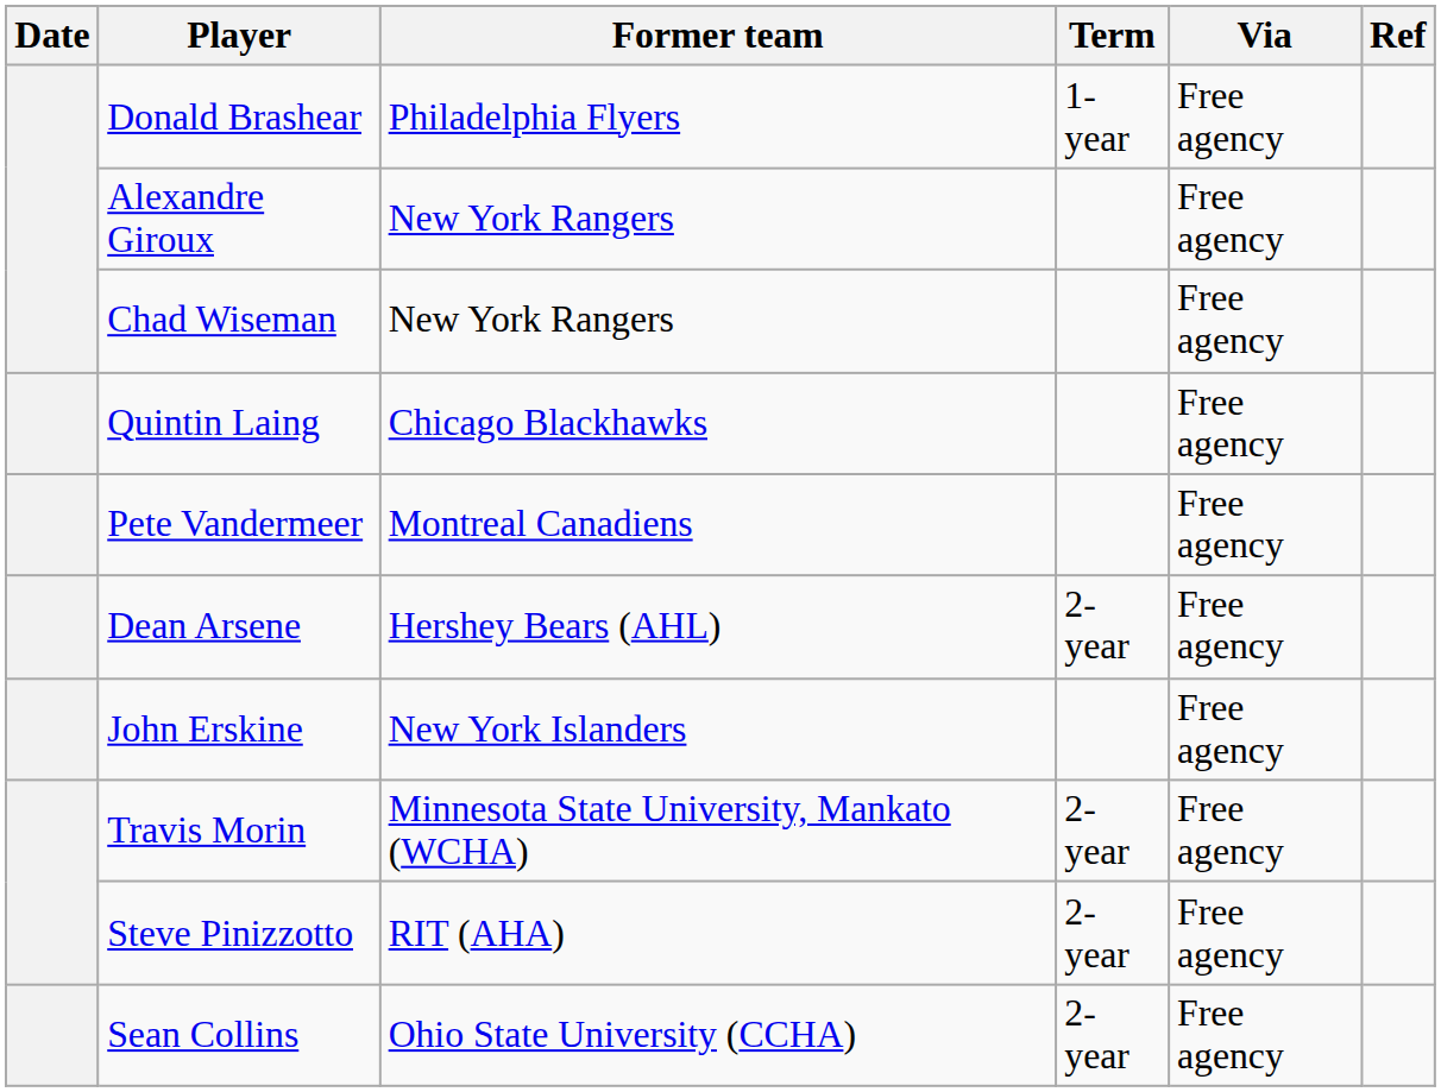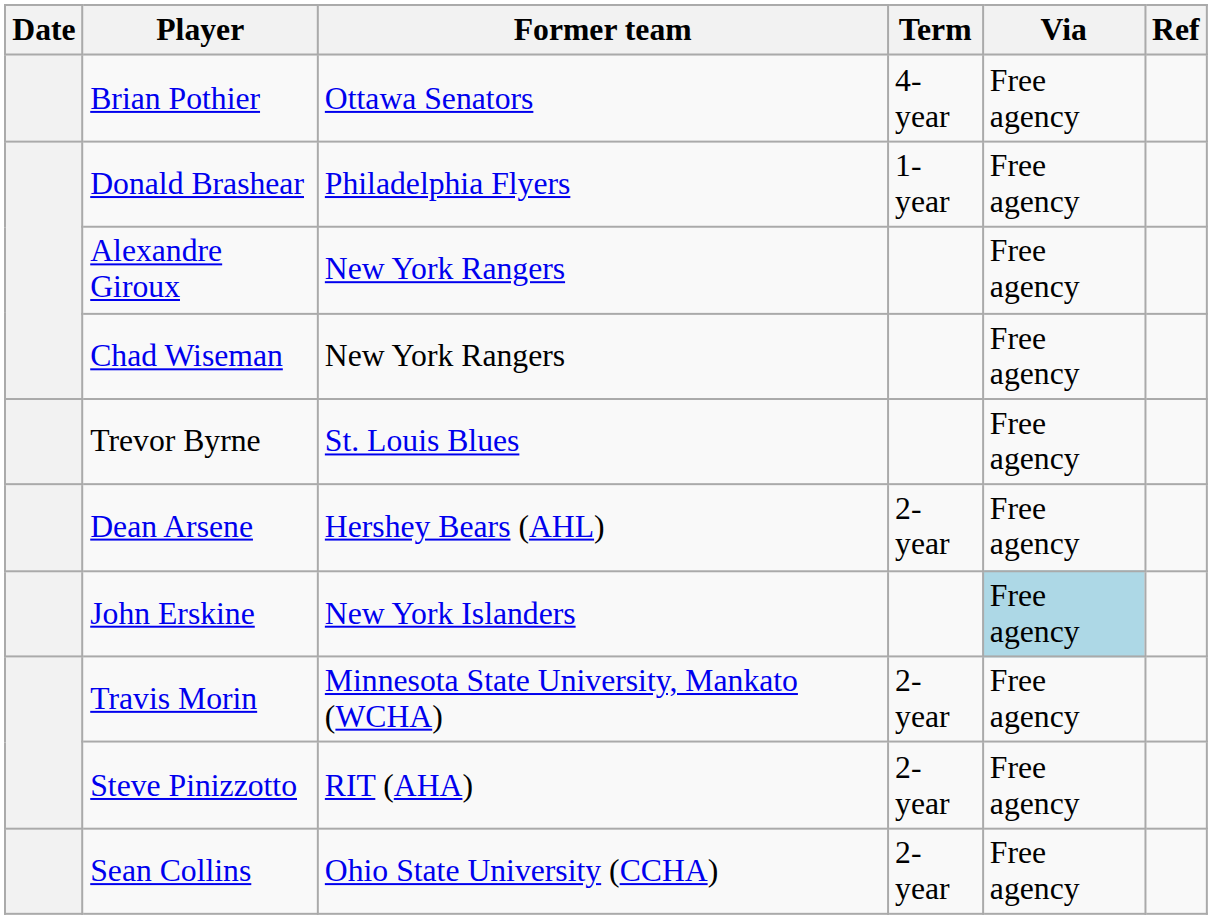 <table class="wikitable plainrowheaders">
 <tr style="background:#ddd; text-align:center;">
 <th>Date</th>
 <th>Player</th>
 <th>Former team</th>
 <th>Term</th>
 <th>Via</th>
 <th>Ref</th>
+</tr>
+<tr>
+<th scope="row"></th>
+<td><a href='#'>Brian Pothier</a></td>
+<td><a href='#'>Ottawa Senators</a></td>
+<td>4-year</td>
+<td>Free agency</td>
+<td></td>
 </tr>
 <tr>
 <th scope="row" rowspan=3></th>
 <td><a href='#'>Donald Brashear</a></td>
 <td><a href='#'>Philadelphia Flyers</a></td>
 <td>1-year</td>
 <td>Free agency</td>
 <td></td>
 </tr>
 <tr>
 <td><a href='#'>Alexandre Giroux</a></td>
 <td><a href='#'>New York Rangers</a></td>
 <td></td>
 <td>Free agency</td>
 <td></td>
 </tr>
 <tr>
 <td><a href='#'>Chad Wiseman</a></td>
 <td>New York Rangers</td>
 <td></td>
 <td>Free agency</td>
 <td></td>
 </tr>
 <tr>
 <th scope="row"></th>
-<td><a href='#'>Quintin Laing</a></td>
-<td><a href='#'>Chicago Blackhawks</a></td>
-<td></td>
-<td>Free agency</td>
-<td></td>
-</tr>
-<tr>
-<th scope="row"></th>
-<td><a href='#'>Pete Vandermeer</a></td>
-<td><a href='#'>Montreal Canadiens</a></td>
+<td>Trevor Byrne</td>
+<td><a href='#'>St. Louis Blues</a></td>
 <td></td>
 <td>Free agency</td>
 <td></td>
 </tr>
 <tr>
 <th scope="row"></th>
 <td><a href='#'>Dean Arsene</a></td>
 <td><a href='#'>Hershey Bears</a> (<a href='#'>AHL</a>)</td>
 <td>2-year</td>
 <td>Free agency</td>
 <td></td>
 </tr>
 <tr>
 <th scope="row"></th>
 <td><a href='#'>John Erskine</a></td>
 <td><a href='#'>New York Islanders</a></td>
 <td></td>
-<td>Free agency</td>
+<td style="background: lightblue;">Free agency</td>
 <td></td>
 </tr>
 <tr>
 <th scope="row" rowspan=2></th>
 <td><a href='#'>Travis Morin</a></td>
 <td><a href='#'>Minnesota State University, Mankato</a> (<a href='#'>WCHA</a>)</td>
 <td>2-year</td>
 <td>Free agency</td>
 <td></td>
 </tr>
 <tr>
 <td><a href='#'>Steve Pinizzotto</a></td>
 <td><a href='#'>RIT</a> (<a href='#'>AHA</a>)</td>
 <td>2-year</td>
 <td>Free agency</td>
 <td></td>
 </tr>
 <tr>
 <th scope="row"></th>
 <td><a href='#'>Sean Collins</a></td>
 <td><a href='#'>Ohio State University</a> (<a href='#'>CCHA</a>)</td>
 <td>2-year</td>
 <td>Free agency</td>
 <td></td>
 </tr>
 </table>
